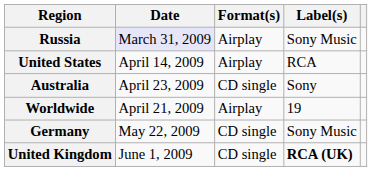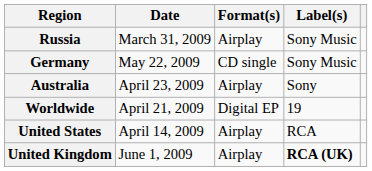 <table class="wikitable plainrowheaders">
 <tr>
 <th scope="col">Region</th>
 <th scope="col">Date</th>
 <th scope="col">Format(s)</th>
 <th scope="col">Label(s)</th>
 <th scope="col"></th>
 </tr>
 <tr>
 <th scope="row">Russia</th>
-<td style="background: lavender;">March 31, 2009</td>
+<td>March 31, 2009</td>
 <td>Airplay</td>
 <td>Sony Music</td>
+<td style="text-align:center;"></td>
+</tr>
+<tr>
+<th scope="row">Germany</th>
+<td>May 22, 2009</td>
+<td>CD single</td>
+<td>Sony Music</td>
+<td style="text-align:center;"></td>
+</tr>
+<tr>
+<th scope="row">Australia</th>
+<td>April 23, 2009</td>
+<td>Airplay</td>
+<td>Sony</td>
+<td style="text-align:center;"></td>
+</tr>
+<tr>
+<th scope="row">Worldwide</th>
+<td>April 21, 2009</td>
+<td>Digital EP</td>
+<td>19</td>
 <td style="text-align:center;"></td>
 </tr>
 <tr>
 <th scope="row">United States</th>
 <td>April 14, 2009</td>
 <td>Airplay</td>
 <td>RCA</td>
 <td style="text-align:center;"></td>
 </tr>
 <tr>
-<th scope="row">Australia</th>
-<td>April 23, 2009</td>
-<td>CD single</td>
-<td>Sony</td>
-<td style="text-align:center;"></td>
-</tr>
-<tr>
-<th scope="row">Worldwide</th>
-<td>April 21, 2009</td>
-<td>Airplay</td>
-<td>19</td>
-<td style="text-align:center;"></td>
-</tr>
-<tr>
-<th scope="row">Germany</th>
-<td>May 22, 2009</td>
-<td>CD single</td>
-<td>Sony Music</td>
-<td style="text-align:center;"></td>
-</tr>
-<tr>
 <th scope="row">United Kingdom</th>
 <td>June 1, 2009</td>
-<td>CD single</td>
+<td>Airplay</td>
 <td><strong>RCA (UK)</strong></td>
 <td style="text-align:center;"></td>
 </tr>
 </table>
